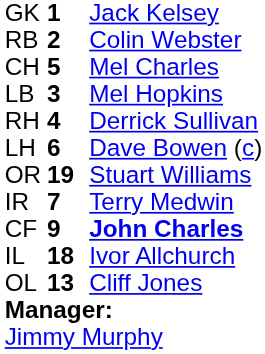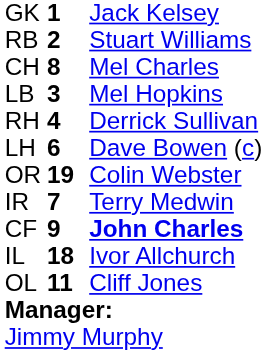 <table cellspacing="0" cellpadding="0" style="font-size:90%; margin:0.2em auto;">
 <tr>
 <th width="25"></th>
 <th width="25"></th>
 </tr>
 <tr>
 <td>GK</td>
 <td><strong>1</strong></td>
 <td><a href='#'>Jack Kelsey</a></td>
 </tr>
 <tr>
 <td>RB</td>
 <td><strong>2</strong></td>
-<td><a href='#'>Colin Webster</a></td>
+<td><a href='#'>Stuart Williams</a></td>
 </tr>
 <tr>
 <td>CH</td>
-<td><strong>5</strong></td>
+<td><strong>8</strong></td>
 <td><a href='#'>Mel Charles</a></td>
 </tr>
 <tr>
 <td>LB</td>
 <td><strong>3</strong></td>
 <td><a href='#'>Mel Hopkins</a></td>
 </tr>
 <tr>
 <td>RH</td>
 <td><strong>4</strong></td>
 <td><a href='#'>Derrick Sullivan</a></td>
 </tr>
 <tr>
 <td>LH</td>
 <td><strong>6</strong></td>
 <td><a href='#'>Dave Bowen</a> (<a href='#'>c</a>)</td>
 </tr>
 <tr>
 <td>OR</td>
 <td><strong>19</strong></td>
-<td><a href='#'>Stuart Williams</a></td>
+<td><a href='#'>Colin Webster</a></td>
 </tr>
 <tr>
 <td>IR</td>
 <td><strong>7</strong></td>
 <td><a href='#'>Terry Medwin</a></td>
 </tr>
 <tr>
 <td>CF</td>
 <td><strong>9</strong></td>
 <td><strong><a href='#'>John Charles</a></strong></td>
 </tr>
 <tr>
 <td>IL</td>
 <td><strong>18</strong></td>
 <td><a href='#'>Ivor Allchurch</a></td>
 </tr>
 <tr>
 <td>OL</td>
-<td><strong>13</strong></td>
+<td><strong>11</strong></td>
 <td><a href='#'>Cliff Jones</a></td>
 </tr>
 <tr>
 <td colspan=3><strong>Manager:</strong></td>
 </tr>
 <tr>
 <td colspan=4><a href='#'>Jimmy Murphy</a></td>
 </tr>
 </table>
